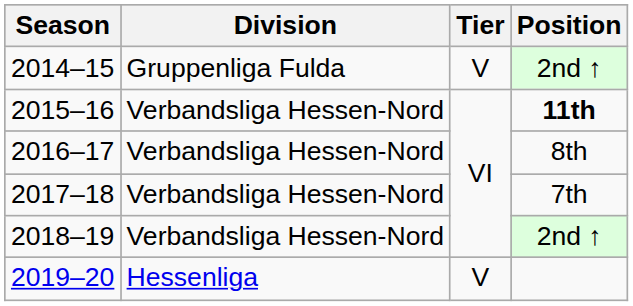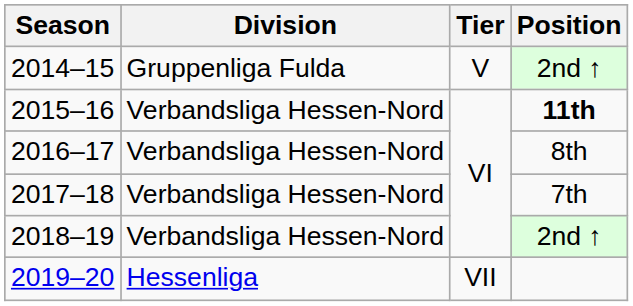 <table class="wikitable">
 <tr>
 <th>Season</th>
 <th>Division</th>
 <th>Tier</th>
 <th>Position</th>
 </tr>
 <tr align="center">
 <td>2014–15</td>
 <td align="left">Gruppenliga Fulda</td>
 <td rowspan=1>V</td>
 <td style="background:#ddffdd">2nd ↑</td>
 </tr>
 <tr align="center">
 <td>2015–16</td>
 <td align="left">Verbandsliga Hessen-Nord</td>
 <td rowspan=4>VI</td>
 <td><strong>11th</strong></td>
 </tr>
 <tr align="center">
 <td>2016–17</td>
 <td align="left">Verbandsliga Hessen-Nord</td>
 <td>8th</td>
 </tr>
 <tr align="center">
 <td>2017–18</td>
 <td align="left">Verbandsliga Hessen-Nord</td>
 <td>7th</td>
 </tr>
 <tr align="center">
 <td>2018–19</td>
 <td align="left">Verbandsliga Hessen-Nord</td>
 <td style="background:#ddffdd">2nd ↑</td>
 </tr>
 <tr align="center">
 <td><a href='#'>2019–20</a></td>
 <td align="left"><a href='#'>Hessenliga</a></td>
-<td rowspan=1>V</td>
+<td rowspan=1>VII</td>
 <td></td>
 </tr>
 </table>
